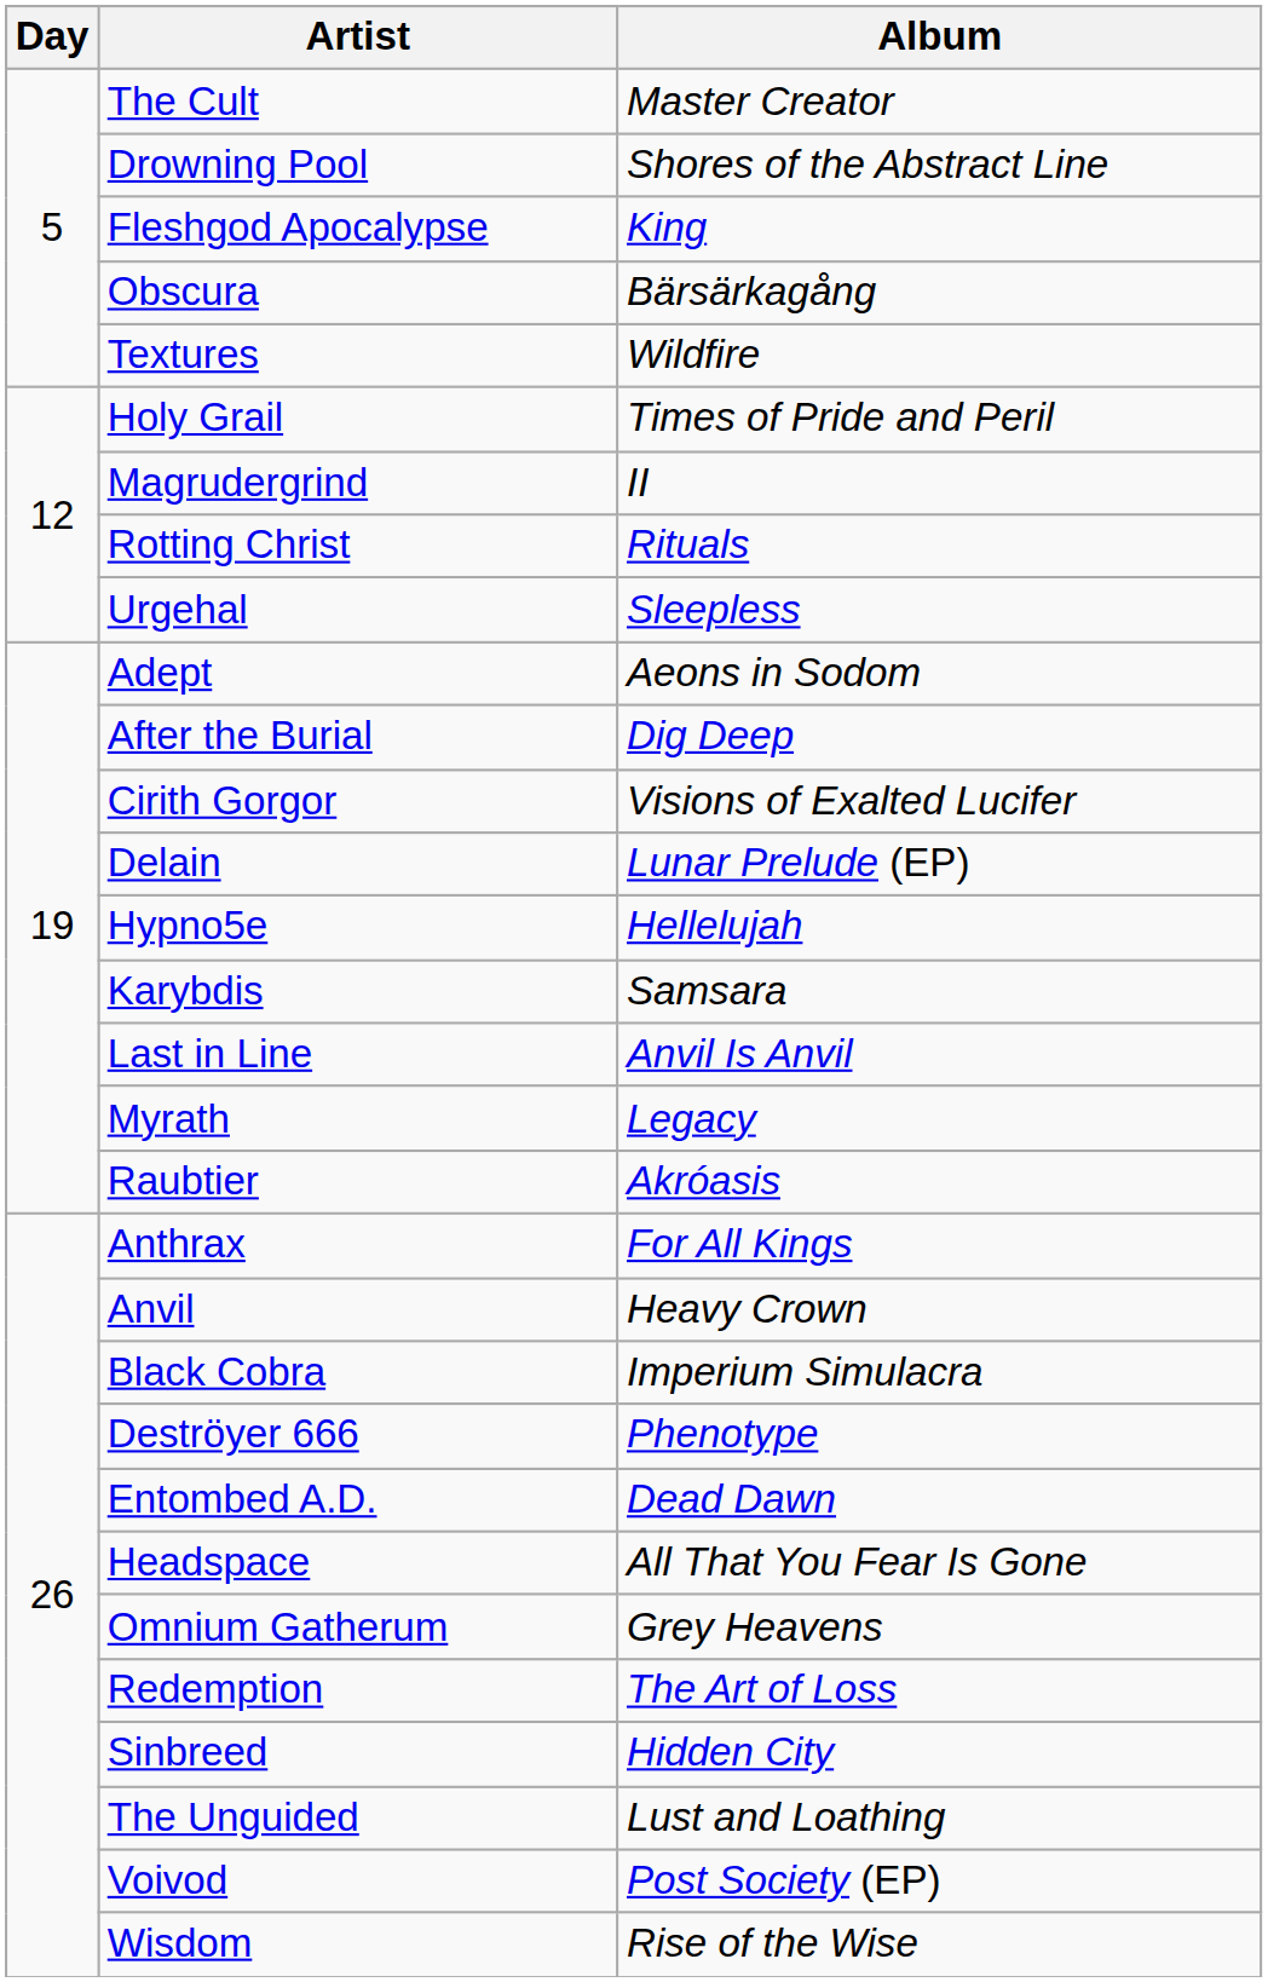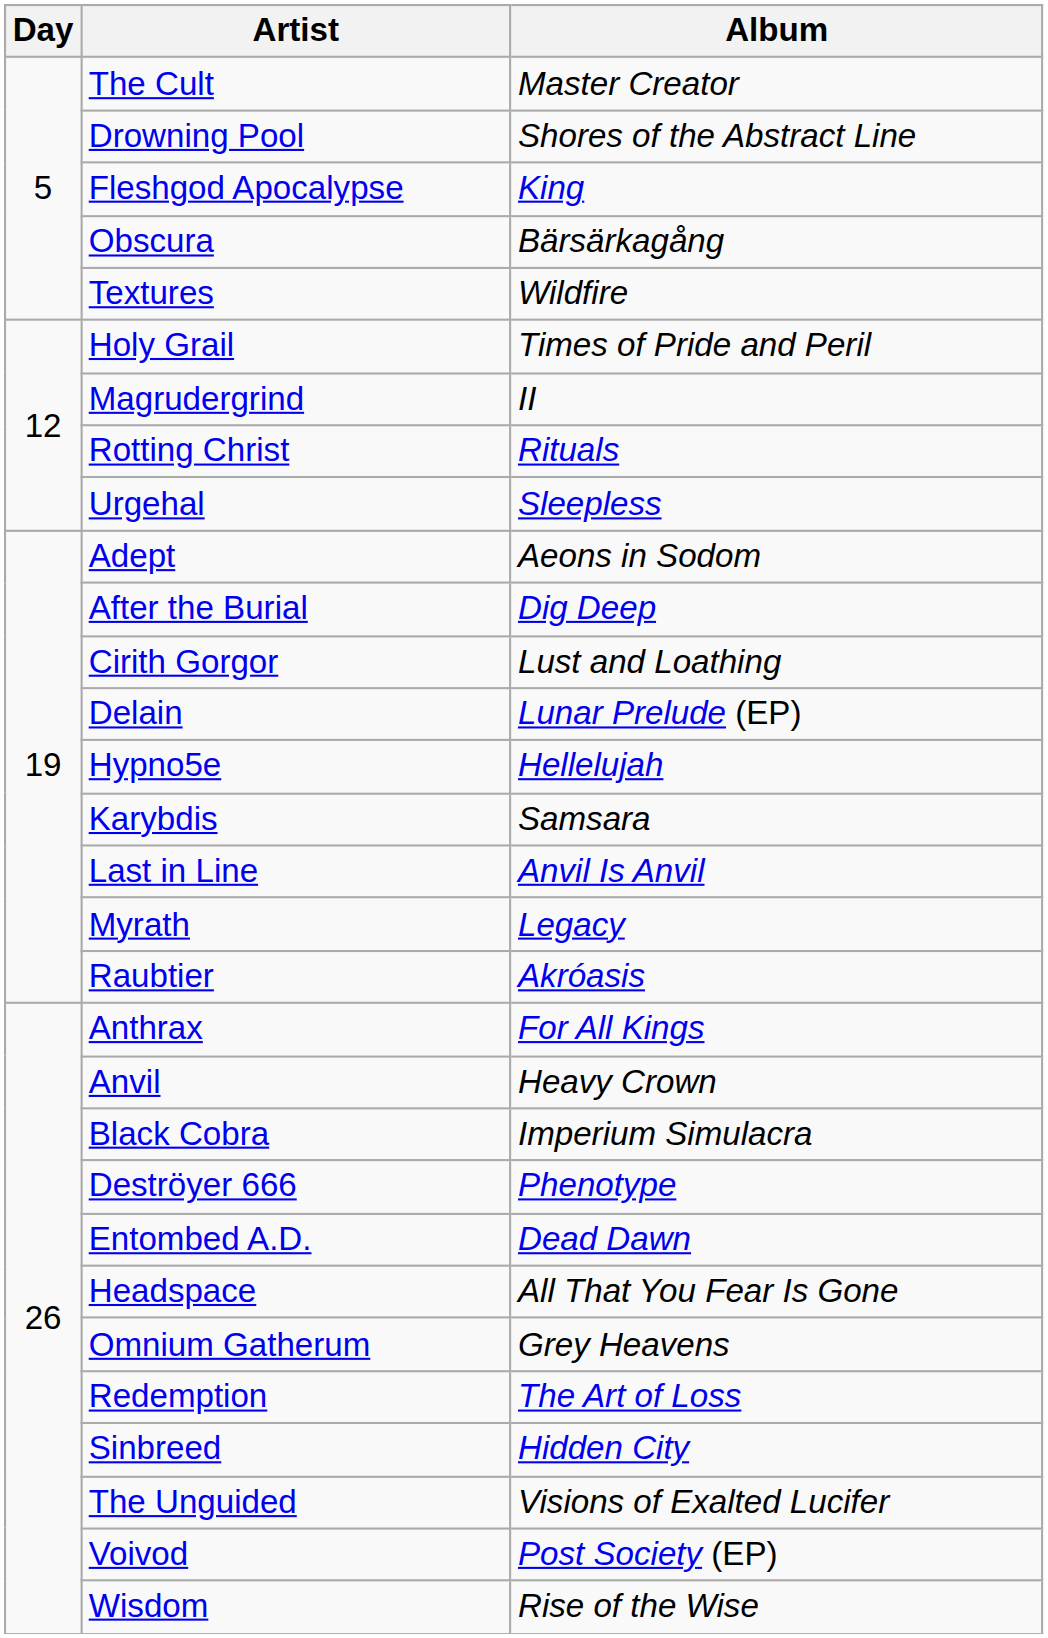 <table class="wikitable">
 <tr>
 <th style="width:20px;">Day</th>
 <th style="width:200px;">Artist</th>
 <th style="width:250px;">Album</th>
 </tr>
 <tr>
 <td style="text-align:center;" rowspan="5">5</td>
 <td><a href='#'>The Cult</a></td>
 <td><em>Master Creator</em></td>
 </tr>
 <tr>
 <td><a href='#'>Drowning Pool</a></td>
 <td><em>Shores of the Abstract Line</em></td>
 </tr>
 <tr>
 <td><a href='#'>Fleshgod Apocalypse</a></td>
 <td><em><a href='#'>King</a></em></td>
 </tr>
 <tr>
 <td><a href='#'>Obscura</a></td>
 <td><em>Bärsärkagång</em></td>
 </tr>
 <tr>
 <td><a href='#'>Textures</a></td>
 <td><em>Wildfire</em></td>
 </tr>
 <tr>
 <td style="text-align:center;" rowspan="4">12</td>
 <td><a href='#'>Holy Grail</a></td>
 <td><em>Times of Pride and Peril</em></td>
 </tr>
 <tr>
 <td><a href='#'>Magrudergrind</a></td>
 <td><em>II</em></td>
 </tr>
 <tr>
 <td><a href='#'>Rotting Christ</a></td>
 <td><em><a href='#'>Rituals</a></em></td>
 </tr>
 <tr>
 <td><a href='#'>Urgehal</a></td>
 <td><em><a href='#'>Sleepless</a></em></td>
 </tr>
 <tr>
 <td style="text-align:center;" rowspan="9">19</td>
 <td><a href='#'>Adept</a></td>
 <td><em>Aeons in Sodom</em></td>
 </tr>
 <tr>
 <td><a href='#'>After the Burial</a></td>
 <td><em><a href='#'>Dig Deep</a></em></td>
 </tr>
 <tr>
 <td><a href='#'>Cirith Gorgor</a></td>
-<td><em>Visions of Exalted Lucifer</em></td>
+<td><em>Lust and Loathing</em></td>
 </tr>
 <tr>
 <td><a href='#'>Delain</a></td>
 <td><em><a href='#'>Lunar Prelude</a></em> (EP)</td>
 </tr>
 <tr>
 <td><a href='#'>Hypno5e</a></td>
 <td><em><a href='#'>Hellelujah</a></em></td>
 </tr>
 <tr>
 <td><a href='#'>Karybdis</a></td>
 <td><em>Samsara</em></td>
 </tr>
 <tr>
 <td><a href='#'>Last in Line</a></td>
 <td><em><a href='#'>Anvil Is Anvil</a></em></td>
 </tr>
 <tr>
 <td><a href='#'>Myrath</a></td>
 <td><em><a href='#'>Legacy</a></em></td>
 </tr>
 <tr>
 <td><a href='#'>Raubtier</a></td>
 <td><em><a href='#'>Akróasis</a></em></td>
 </tr>
 <tr>
 <td style="text-align:center;" rowspan="12">26</td>
 <td><a href='#'>Anthrax</a></td>
 <td><em><a href='#'>For All Kings</a></em></td>
 </tr>
 <tr>
 <td><a href='#'>Anvil</a></td>
 <td><em>Heavy Crown</em></td>
 </tr>
 <tr>
 <td><a href='#'>Black Cobra</a></td>
 <td><em>Imperium Simulacra</em></td>
 </tr>
 <tr>
 <td><a href='#'>Deströyer 666</a></td>
 <td><em><a href='#'>Phenotype</a></em></td>
 </tr>
 <tr>
 <td><a href='#'>Entombed A.D.</a></td>
 <td><em><a href='#'>Dead Dawn</a></em></td>
 </tr>
 <tr>
 <td><a href='#'>Headspace</a></td>
 <td><em>All That You Fear Is Gone</em></td>
 </tr>
 <tr>
 <td><a href='#'>Omnium Gatherum</a></td>
 <td><em>Grey Heavens</em></td>
 </tr>
 <tr>
 <td><a href='#'>Redemption</a></td>
 <td><em><a href='#'>The Art of Loss</a></em></td>
 </tr>
 <tr>
 <td><a href='#'>Sinbreed</a></td>
 <td><em><a href='#'>Hidden City</a></em></td>
 </tr>
 <tr>
 <td><a href='#'>The Unguided</a></td>
-<td><em>Lust and Loathing</em></td>
+<td><em>Visions of Exalted Lucifer</em></td>
 </tr>
 <tr>
 <td><a href='#'>Voivod</a></td>
 <td><em><a href='#'>Post Society</a></em> (EP)</td>
 </tr>
 <tr>
 <td><a href='#'>Wisdom</a></td>
 <td><em>Rise of the Wise</em></td>
 </tr>
 </table>
